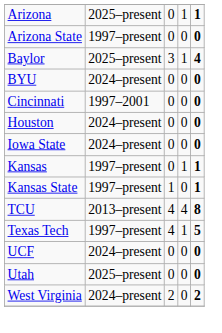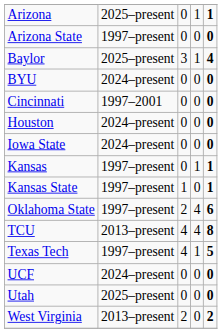 <table class="wikitable sortable">
 <tr>
 </tr>
 <tr>
 <td><a href='#'>Arizona</a></td>
 <td>2025–present</td>
 <td style="text-align: center;">0</td>
 <td style="text-align: center;">1</td>
 <td style="text-align: center;"><strong>1</strong></td>
 </tr>
 <tr>
 <td><a href='#'>Arizona State</a></td>
 <td>1997–present</td>
 <td style="text-align: center;">0</td>
 <td style="text-align: center;">0</td>
 <td style="text-align: center;"><strong>0</strong></td>
 </tr>
 <tr>
 <td><a href='#'>Baylor</a></td>
 <td>2025–present</td>
 <td style="text-align: center;">3</td>
 <td style="text-align: center;">1</td>
 <td style="text-align: center;"><strong>4</strong></td>
 </tr>
 <tr>
 <td><a href='#'>BYU</a></td>
 <td>2024–present</td>
 <td style="text-align: center;">0</td>
 <td style="text-align: center;">0</td>
 <td style="text-align: center;"><strong>0</strong></td>
 </tr>
 <tr>
 <td><a href='#'>Cincinnati</a></td>
 <td>1997–2001</td>
 <td style="text-align: center;">0</td>
 <td style="text-align: center;">0</td>
 <td style="text-align: center;"><strong>0</strong></td>
 </tr>
 <tr>
 <td><a href='#'>Houston</a></td>
 <td>2024–present</td>
 <td style="text-align: center;">0</td>
 <td style="text-align: center;">0</td>
 <td style="text-align: center;"><strong>0</strong></td>
 </tr>
 <tr>
 <td><a href='#'>Iowa State</a></td>
 <td>2024–present</td>
 <td style="text-align: center;">0</td>
 <td style="text-align: center;">0</td>
 <td style="text-align: center;"><strong>0</strong></td>
 </tr>
 <tr>
 <td><a href='#'>Kansas</a></td>
 <td>1997–present</td>
 <td style="text-align: center;">0</td>
 <td style="text-align: center;">1</td>
 <td style="text-align: center;"><strong>1</strong></td>
 </tr>
 <tr>
 <td><a href='#'>Kansas State</a></td>
 <td>1997–present</td>
 <td style="text-align: center;">1</td>
 <td style="text-align: center;">0</td>
 <td style="text-align: center;"><strong>1</strong></td>
 </tr>
 <tr>
+<td><a href='#'>Oklahoma State</a></td>
+<td>1997–present</td>
+<td style="text-align: center;">2</td>
+<td style="text-align: center;">4</td>
+<td style="text-align: center;"><strong>6</strong></td>
+</tr>
+<tr>
 <td><a href='#'>TCU</a></td>
 <td>2013–present</td>
 <td style="text-align: center;">4</td>
 <td style="text-align: center;">4</td>
 <td style="text-align: center;"><strong>8</strong></td>
 </tr>
 <tr>
 <td><a href='#'>Texas Tech</a></td>
 <td>1997–present</td>
 <td style="text-align: center;">4</td>
 <td style="text-align: center;">1</td>
 <td style="text-align: center;"><strong>5</strong></td>
 </tr>
 <tr>
 <td><a href='#'>UCF</a></td>
 <td>2024–present</td>
 <td style="text-align: center;">0</td>
 <td style="text-align: center;">0</td>
 <td style="text-align: center;"><strong>0</strong></td>
 </tr>
 <tr>
 <td><a href='#'>Utah</a></td>
 <td>2025–present</td>
 <td style="text-align: center;">0</td>
 <td style="text-align: center;">0</td>
 <td style="text-align: center;"><strong>0</strong></td>
 </tr>
 <tr>
 <td><a href='#'>West Virginia</a></td>
-<td>2024–present</td>
+<td>2013–present</td>
 <td style="text-align: center;">2</td>
 <td style="text-align: center;">0</td>
 <td style="text-align: center;"><strong>2</strong></td>
 </tr>
 <tr>
 </tr>
 </table>
